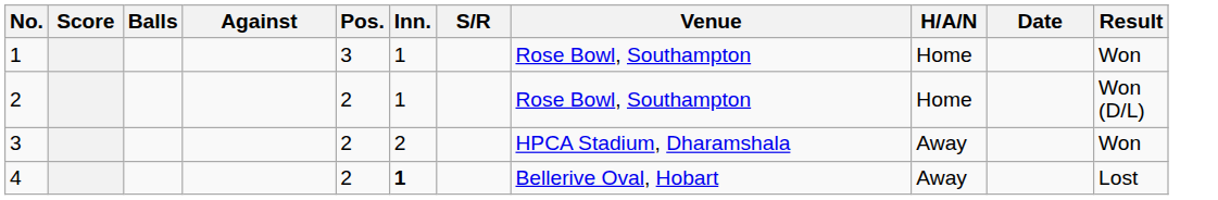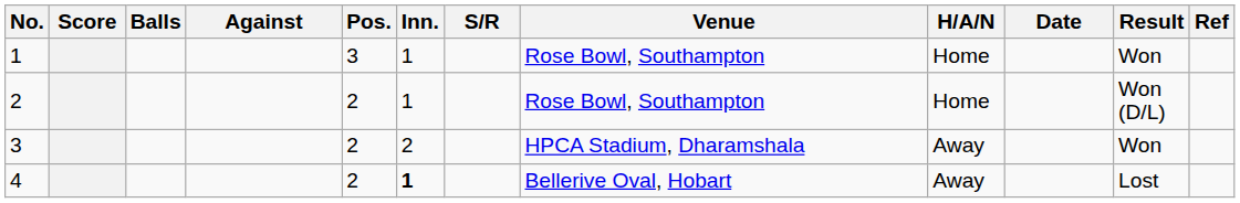 <table class="wikitable plainrowheaders sortable">
 <tr>
 <th scope="col" style="width:10px">No.</th>
 <th scope="col" style="width:50px">Score</th>
 <th scope="col" style="width:20px">Balls</th>
 <th scope="col" style="width:110px">Against</th>
 <th scope="col" style="width:10px">Pos.</th>
 <th scope="col" style="width:10px">Inn.</th>
 <th scope="col" style="width:50px">S/R</th>
 <th scope="col" style="width:300px">Venue</th>
 <th scope="col" style="width:50px">H/A/N</th>
 <th scope="col" style="width:75px">Date</th>
 <th scope="col" style="width:50px">Result</th>
+<th scope="col" class="unsortable">Ref</th>
 </tr>
 <tr>
 <td>1</td>
 <th scope="row"></th>
 <td></td>
 <td></td>
 <td>3</td>
 <td>1</td>
 <td></td>
 <td><a href='#'>Rose Bowl</a>, <a href='#'>Southampton</a></td>
 <td>Home</td>
 <td></td>
 <td>Won</td>
+<td></td>
 </tr>
 <tr>
 <td>2</td>
 <th scope="row"></th>
 <td></td>
 <td></td>
 <td>2</td>
 <td>1</td>
 <td></td>
 <td><a href='#'>Rose Bowl</a>, <a href='#'>Southampton</a></td>
 <td>Home</td>
 <td></td>
 <td>Won (D/L)</td>
+<td></td>
 </tr>
 <tr>
 <td>3</td>
 <th scope="row"></th>
 <td></td>
 <td></td>
 <td>2</td>
 <td>2</td>
 <td></td>
 <td><a href='#'>HPCA Stadium</a>, <a href='#'>Dharamshala</a></td>
 <td>Away</td>
 <td></td>
 <td>Won</td>
+<td></td>
 </tr>
 <tr>
 <td>4</td>
 <th scope="row"></th>
 <td></td>
 <td></td>
 <td>2</td>
 <td><strong>1</strong></td>
 <td></td>
 <td><a href='#'>Bellerive Oval</a>, <a href='#'>Hobart</a></td>
 <td>Away</td>
 <td></td>
 <td>Lost</td>
+<td></td>
 </tr>
 </table>
